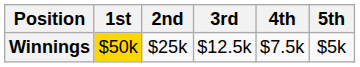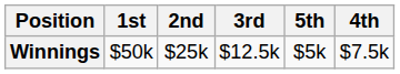 <table class="wikitable" style="font-size:85%; text-align:center">
 <tr>
 <th>Position</th>
 <th> <strong>1st</strong> </th>
 <th> <strong>2nd</strong> </th>
 <th> <strong>3rd</strong> </th>
+<th> <strong>5th</strong> </th>
 <th> <strong>4th</strong> </th>
-<th> <strong>5th</strong> </th>
 </tr>
 <tr>
 <th>Winnings</th>
-<td style="background: gold;">$50k</td>
+<td>$50k</td>
 <td>$25k</td>
 <td>$12.5k</td>
+<td>$5k</td>
 <td>$7.5k</td>
-<td>$5k</td>
 </tr>
 </table>
